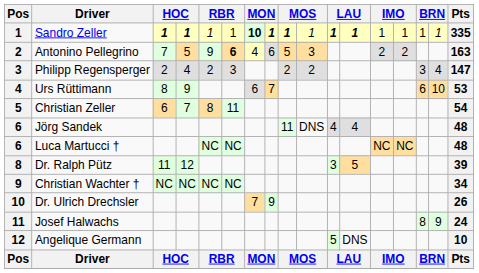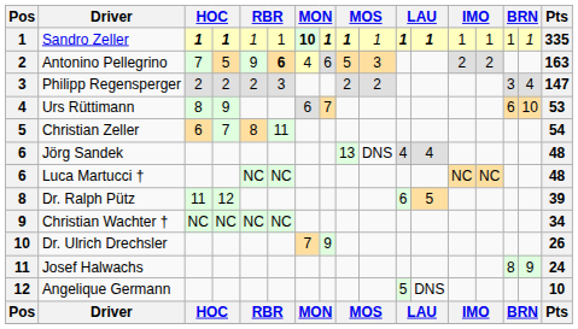 <table class="wikitable" style="font-size: 85%; text-align: center;">
 <tr valign="top">
 <th valign=middle>Pos</th>
 <th valign=middle>Driver</th>
 <th colspan=2><a href='#'>HOC</a><br></th>
 <th colspan=2><a href='#'>RBR</a><br></th>
 <th colspan=2><a href='#'>MON</a><br></th>
 <th colspan=2><a href='#'>MOS</a><br></th>
 <th colspan=2><a href='#'>LAU</a><br></th>
 <th colspan=2><a href='#'>IMO</a><br></th>
 <th colspan=2><a href='#'>BRN</a><br></th>
 <th valign="middle">Pts</th>
 </tr>
 <tr>
 <th>1</th>
 <td align=left> <a href='#'>Sandro Zeller</a></td>
 <td style="background:#FFFFBF"><strong><em>1</em></strong></td>
 <td style="background:#FFFFBF"><strong><em>1</em></strong></td>
 <td style="background:#FFFFBF"><em>1</em></td>
 <td style="background:#FFFFBF">1</td>
 <td style="background:#dfffdf"><strong>10</strong></td>
 <td style="background:#FFFFBF"><strong><em>1</em></strong></td>
 <td style="background:#FFFFBF"><strong><em>1</em></strong></td>
 <td style="background:#FFFFBF"><em>1</em></td>
 <td style="background:#FFFFBF"><strong><em>1</em></strong></td>
 <td style="background:#FFFFBF"><strong><em>1</em></strong></td>
 <td style="background:#FFFFBF">1</td>
 <td style="background:#FFFFBF">1</td>
 <td style="background:#FFFFBF">1</td>
 <td style="background:#FFFFBF"><em>1</em></td>
 <th>335</th>
 </tr>
 <tr>
 <th>2</th>
 <td align=left> Antonino Pellegrino</td>
 <td style="background:#dfffdf">7</td>
 <td style="background:#ffdf9f">5</td>
 <td style="background:#dfffdf">9</td>
 <td style="background:#ffdf9f"><strong>6</strong></td>
 <td style="background:#FFFFBF">4</td>
 <td style="background:#dfdfdf">6</td>
 <td style="background:#ffdf9f">5</td>
 <td style="background:#ffdf9f">3</td>
 <td></td>
 <td></td>
 <td style="background:#dfdfdf">2</td>
 <td style="background:#dfdfdf">2</td>
 <td></td>
 <td></td>
 <th>163</th>
 </tr>
 <tr>
 <th>3</th>
 <td align=left> Philipp Regensperger</td>
 <td style="background:#dfdfdf">2</td>
-<td style="background:#dfdfdf">4</td>
+<td style="background:#dfdfdf">2</td>
 <td style="background:#dfdfdf">2</td>
 <td style="background:#dfdfdf">3</td>
 <td></td>
 <td></td>
 <td style="background:#dfdfdf">2</td>
 <td style="background:#dfdfdf">2</td>
 <td></td>
 <td></td>
 <td></td>
 <td></td>
 <td style="background:#dfdfdf">3</td>
 <td style="background:#dfdfdf">4</td>
 <th>147</th>
 </tr>
 <tr>
 <th>4</th>
 <td align=left> Urs Rüttimann</td>
 <td style="background:#dfffdf">8</td>
 <td style="background:#dfffdf">9</td>
 <td></td>
 <td></td>
 <td style="background:#dfdfdf">6</td>
 <td style="background:#ffdf9f">7</td>
 <td></td>
 <td></td>
 <td></td>
 <td></td>
 <td></td>
 <td></td>
 <td style="background:#ffdf9f">6</td>
 <td style="background:#ffdf9f">10</td>
 <th>53</th>
 </tr>
 <tr>
 <th>5</th>
 <td align=left> Christian Zeller</td>
 <td style="background:#ffdf9f">6</td>
 <td style="background:#dfffdf">7</td>
 <td style="background:#ffdf9f">8</td>
 <td style="background:#dfffdf">11</td>
 <td></td>
 <td></td>
 <td></td>
 <td></td>
 <td></td>
 <td></td>
 <td></td>
 <td></td>
 <td></td>
 <td></td>
 <th>54</th>
 </tr>
 <tr>
 <th>6</th>
 <td align=left> Jörg Sandek</td>
 <td></td>
 <td></td>
 <td></td>
 <td></td>
 <td></td>
 <td></td>
-<td style="background:#dfffdf">11</td>
+<td style="background:#dfffdf">13</td>
 <td>DNS</td>
 <td style="background:#dfdfdf">4</td>
 <td style="background:#dfdfdf">4</td>
 <td></td>
 <td></td>
 <td></td>
 <td></td>
 <th>48</th>
 </tr>
 <tr>
 <th>6</th>
 <td align=left> Luca Martucci †</td>
 <td></td>
 <td></td>
 <td style="background:#dfffdf">NC</td>
 <td style="background:#dfffdf">NC</td>
 <td></td>
 <td></td>
 <td></td>
 <td></td>
 <td></td>
 <td></td>
 <td style="background:#ffdf9f">NC</td>
 <td style="background:#ffdf9f">NC</td>
 <td></td>
 <td></td>
 <th>48</th>
 </tr>
 <tr>
 <th>8</th>
 <td align=left> Dr. Ralph Pütz</td>
 <td style="background:#dfffdf">11</td>
 <td style="background:#dfffdf">12</td>
 <td></td>
 <td></td>
 <td></td>
 <td></td>
 <td></td>
 <td></td>
-<td style="background:#dfffdf">3</td>
+<td style="background:#dfffdf">6</td>
 <td style="background:#ffdf9f">5</td>
 <td></td>
 <td></td>
 <td></td>
 <td></td>
 <th>39</th>
 </tr>
 <tr>
 <th>9</th>
 <td align=left> Christian Wachter †</td>
 <td style="background:#dfffdf">NC</td>
 <td style="background:#dfffdf">NC</td>
 <td style="background:#dfffdf">NC</td>
 <td style="background:#dfffdf">NC</td>
 <td></td>
 <td></td>
 <td></td>
 <td></td>
 <td></td>
 <td></td>
 <td></td>
 <td></td>
 <td></td>
 <td></td>
 <th>34</th>
 </tr>
 <tr>
 <th>10</th>
 <td align=left> Dr. Ulrich Drechsler</td>
 <td></td>
 <td></td>
 <td></td>
 <td></td>
 <td style="background:#ffdf9f">7</td>
 <td style="background:#dfffdf">9</td>
 <td></td>
 <td></td>
 <td></td>
 <td></td>
 <td></td>
 <td></td>
 <td></td>
 <td></td>
 <th>26</th>
 </tr>
 <tr>
 <th>11</th>
 <td align=left> Josef Halwachs</td>
 <td></td>
 <td></td>
 <td></td>
 <td></td>
 <td></td>
 <td></td>
 <td></td>
 <td></td>
 <td></td>
 <td></td>
 <td></td>
 <td></td>
 <td style="background:#dfffdf">8</td>
 <td style="background:#dfffdf">9</td>
 <th>24</th>
 </tr>
 <tr>
 <th>12</th>
 <td align=left> Angelique Germann</td>
 <td></td>
 <td></td>
 <td></td>
 <td></td>
 <td></td>
 <td></td>
 <td></td>
 <td></td>
 <td style="background:#dfffdf">5</td>
 <td>DNS</td>
 <td></td>
 <td></td>
 <td></td>
 <td></td>
 <th>10</th>
 </tr>
 <tr>
 <th valign=middle>Pos</th>
 <th valign=middle>Driver</th>
 <th colspan=2><a href='#'>HOC</a><br></th>
 <th colspan=2><a href='#'>RBR</a><br></th>
 <th colspan=2><a href='#'>MON</a><br></th>
 <th colspan=2><a href='#'>MOS</a><br></th>
 <th colspan=2><a href='#'>LAU</a><br></th>
 <th colspan=2><a href='#'>IMO</a><br></th>
 <th colspan=2><a href='#'>BRN</a><br></th>
 <th valign="middle">Pts</th>
 </tr>
 <tr>
 </tr>
 </table>
